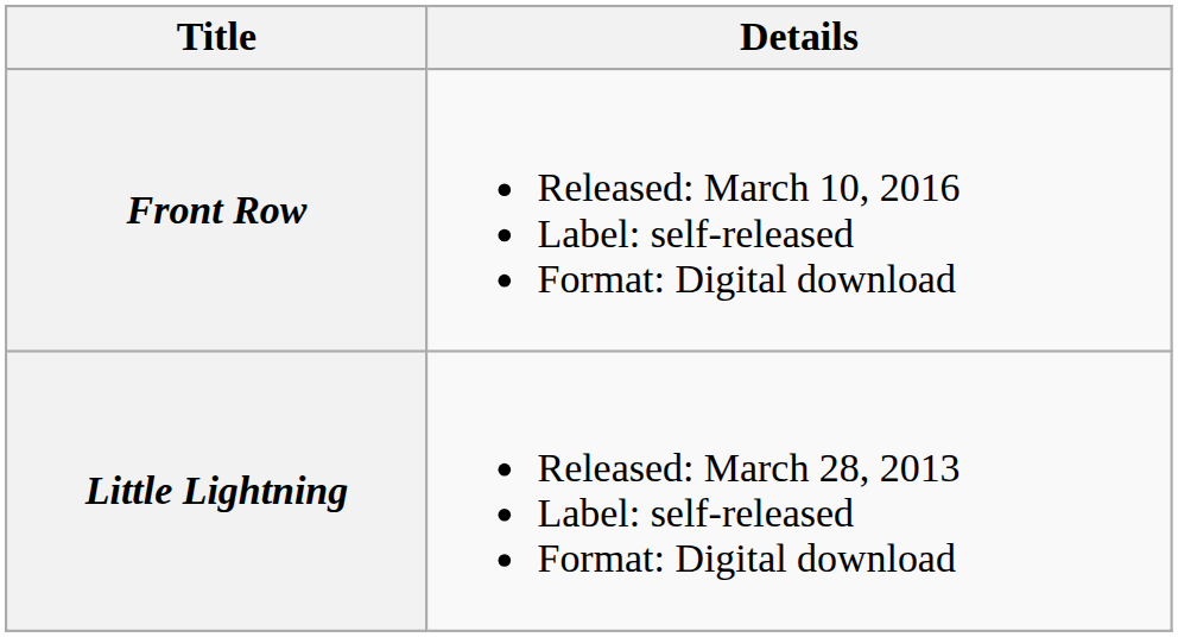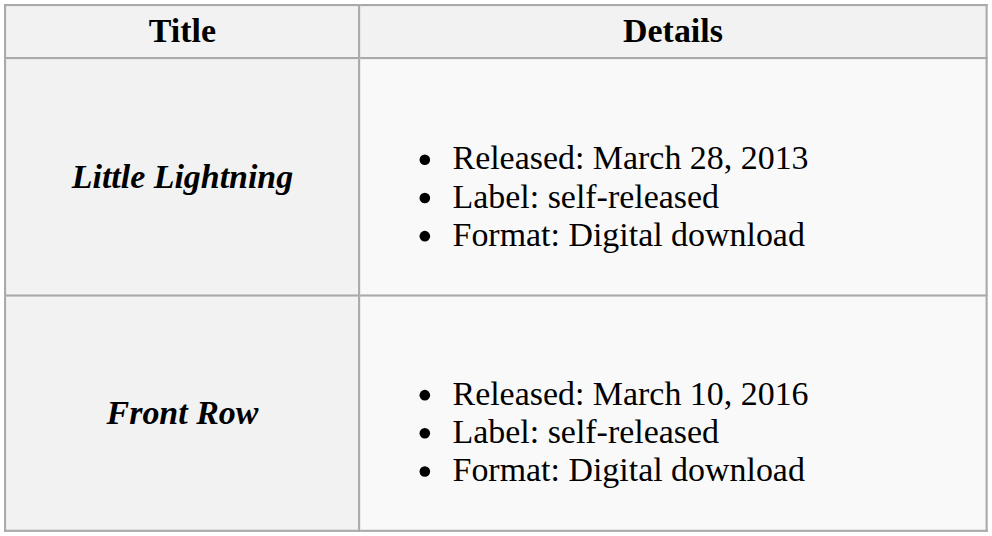 <table class="wikitable plainrowheaders">
 <tr>
 <th style="width:10em;">Title</th>
 <th style="width:18em;">Details</th>
 </tr>
 <tr>
+<th scope="row"><em>Little Lightning</em></th>
+<td><br><ul><li>Released: March 28, 2013</li><li>Label: self-released</li><li>Format: Digital download</li></ul></td>
+</tr>
+<tr>
 <th scope="row"><em>Front Row</em></th>
 <td><br><ul><li>Released: March 10, 2016</li><li>Label: self-released</li><li>Format: Digital download</li></ul></td>
 </tr>
-<tr>
-<th scope="row"><em>Little Lightning</em></th>
-<td><br><ul><li>Released: March 28, 2013</li><li>Label: self-released</li><li>Format: Digital download</li></ul></td>
-</tr>
 </table>
